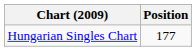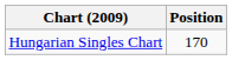 <table class="wikitable sortable">
 <tr>
 <th>Chart (2009)</th>
 <th>Position</th>
 </tr>
 <tr>
 <td><a href='#'>Hungarian Singles Chart</a></td>
-<td align="center">177</td>
+<td align="center">170</td>
 </tr>
 </table>
